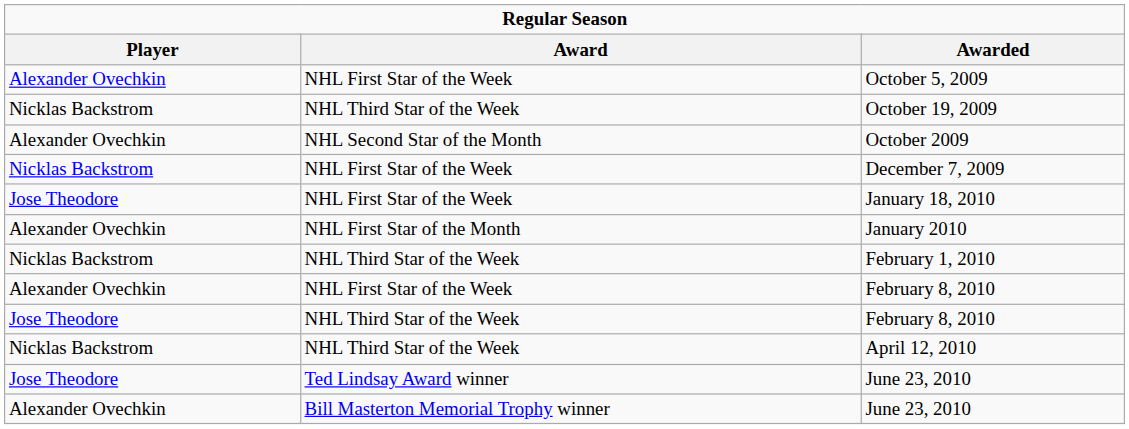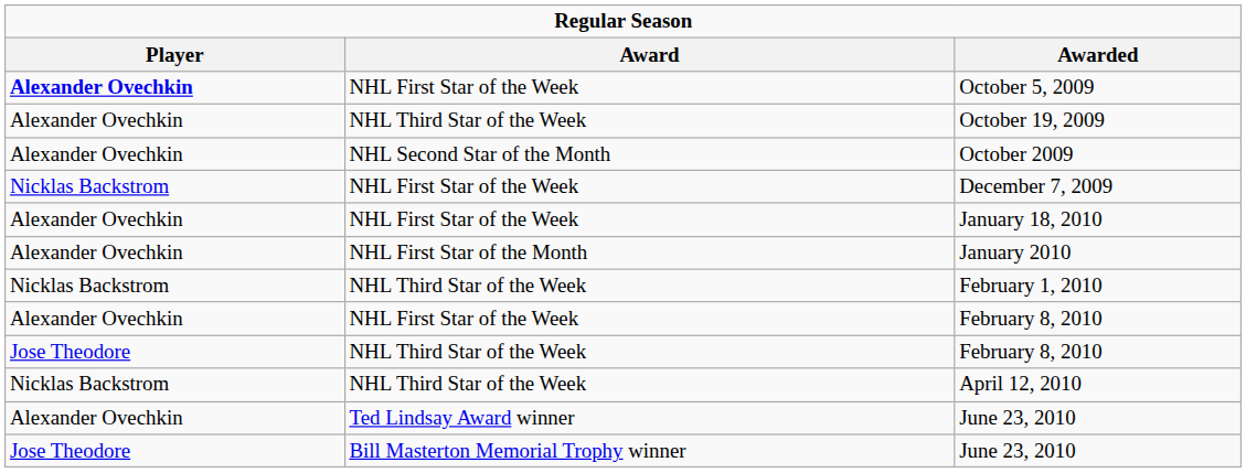 <table class="wikitable" width="60%">
 <tr>
 <td colspan="10" align="center"><strong>Regular Season</strong></td>
 </tr>
 <tr>
 <th>Player</th>
 <th>Award</th>
 <th>Awarded</th>
 </tr>
 <tr>
-<td><a href='#'>Alexander Ovechkin</a></td>
+<td><strong><a href='#'>Alexander Ovechkin</a></strong></td>
 <td>NHL First Star of the Week</td>
 <td>October 5, 2009</td>
 </tr>
 <tr>
-<td>Nicklas Backstrom</td>
+<td>Alexander Ovechkin</td>
 <td>NHL Third Star of the Week</td>
 <td>October 19, 2009</td>
 </tr>
 <tr>
 <td>Alexander Ovechkin</td>
 <td>NHL Second Star of the Month</td>
 <td>October 2009</td>
 </tr>
 <tr>
 <td><a href='#'>Nicklas Backstrom</a></td>
 <td>NHL First Star of the Week</td>
 <td>December 7, 2009</td>
 </tr>
 <tr>
-<td><a href='#'>Jose Theodore</a></td>
+<td>Alexander Ovechkin</td>
 <td>NHL First Star of the Week</td>
 <td>January 18, 2010</td>
 </tr>
 <tr>
 <td>Alexander Ovechkin</td>
 <td>NHL First Star of the Month</td>
 <td>January 2010</td>
 </tr>
 <tr>
 <td>Nicklas Backstrom</td>
 <td>NHL Third Star of the Week</td>
 <td>February 1, 2010</td>
 </tr>
 <tr>
 <td>Alexander Ovechkin</td>
 <td>NHL First Star of the Week</td>
 <td>February 8, 2010</td>
 </tr>
 <tr>
 <td><a href='#'>Jose Theodore</a></td>
 <td>NHL Third Star of the Week</td>
 <td>February 8, 2010</td>
 </tr>
 <tr>
 <td>Nicklas Backstrom</td>
 <td>NHL Third Star of the Week</td>
 <td>April 12, 2010</td>
 </tr>
 <tr>
-<td><a href='#'>Jose Theodore</a></td>
+<td>Alexander Ovechkin</td>
 <td><a href='#'>Ted Lindsay Award</a> winner</td>
 <td>June 23, 2010</td>
 </tr>
 <tr>
-<td>Alexander Ovechkin</td>
+<td><a href='#'>Jose Theodore</a></td>
 <td><a href='#'>Bill Masterton Memorial Trophy</a> winner</td>
 <td>June 23, 2010</td>
 </tr>
 </table>
